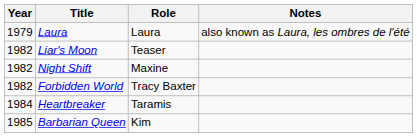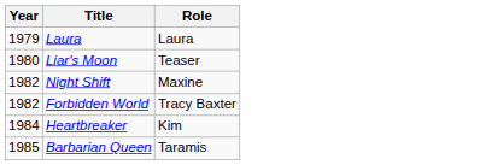 <table class="wikitable">
 <tr>
 <th>Year</th>
 <th>Title</th>
 <th>Role</th>
-<th>Notes</th>
 </tr>
 <tr>
 <td>1979</td>
 <td><em><a href='#'>Laura</a></em></td>
 <td>Laura</td>
-<td>also known as <em>Laura, les ombres de l'été</em></td>
 </tr>
 <tr>
-<td>1982</td>
+<td>1980</td>
 <td><em><a href='#'>Liar's Moon</a></em></td>
 <td>Teaser</td>
-<td></td>
 </tr>
 <tr>
 <td>1982</td>
 <td><em><a href='#'>Night Shift</a></em></td>
 <td>Maxine</td>
-<td></td>
 </tr>
 <tr>
 <td>1982</td>
 <td><em><a href='#'>Forbidden World</a></em></td>
 <td>Tracy Baxter</td>
-<td></td>
 </tr>
 <tr>
 <td>1984</td>
 <td><em><a href='#'>Heartbreaker</a></em></td>
-<td>Taramis</td>
-<td></td>
+<td>Kim</td>
 </tr>
 <tr>
 <td>1985</td>
 <td><em><a href='#'>Barbarian Queen</a></em></td>
-<td>Kim</td>
-<td></td>
+<td>Taramis</td>
 </tr>
 </table>
